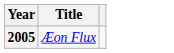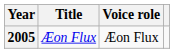 <table class="wikitable plainrowheaders" style="text-align:center;">
 <tr>
 <th scope="col">Year</th>
 <th scope="col">Title</th>
+<th scope="col">Voice role</th>
 <th scope=col class="unsortable"></th>
 </tr>
 <tr>
 <th scope=row>2005</th>
 <td><em><a href='#'>Æon Flux</a></em></td>
+<td>Æon Flux</td>
 <td style="text-align:center;"></td>
 </tr>
 </table>
